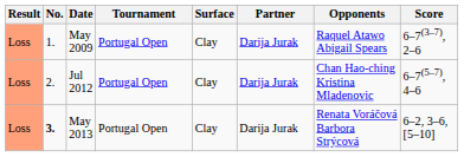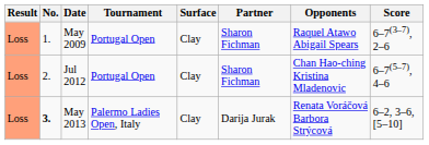 <table class="sortable wikitable">
 <tr>
 <th>Result</th>
 <th>No.</th>
 <th>Date</th>
 <th style="width:170px">Tournament</th>
 <th>Surface</th>
 <th style="width:150px">Partner</th>
 <th style="width:150px">Opponents</th>
 <th style="width:110px" class="unsortable">Score</th>
 </tr>
 <tr>
 <td style="background:#ffa07a;">Loss</td>
 <td>1.</td>
 <td>May 2009</td>
 <td><a href='#'>Portugal Open</a></td>
 <td>Clay</td>
-<td> <a href='#'>Darija Jurak</a></td>
+<td> <a href='#'>Sharon Fichman</a></td>
 <td> <a href='#'>Raquel Atawo</a> <br>  <a href='#'>Abigail Spears</a></td>
 <td>6–7<sup>(3–7)</sup>, 2–6</td>
 </tr>
 <tr>
 <td style="background:#ffa07a;">Loss</td>
 <td>2.</td>
 <td>Jul 2012</td>
 <td><a href='#'>Portugal Open</a></td>
 <td>Clay</td>
-<td> <a href='#'>Darija Jurak</a></td>
+<td> <a href='#'>Sharon Fichman</a></td>
 <td> <a href='#'>Chan Hao-ching</a> <br>  <a href='#'>Kristina Mladenovic</a></td>
 <td>6–7<sup>(5–7)</sup>, 4–6</td>
 </tr>
 <tr>
 <td style="background:#ffa07a;">Loss</td>
 <td><strong>3.</strong></td>
 <td>May 2013</td>
-<td>Portugal Open</td>
+<td><a href='#'>Palermo Ladies Open</a>, Italy</td>
 <td>Clay</td>
 <td> Darija Jurak</td>
 <td> <a href='#'>Renata Voráčová</a> <br>  <a href='#'>Barbora Strýcová</a></td>
 <td>6–2, 3–6, [5–10]</td>
 </tr>
 </table>
